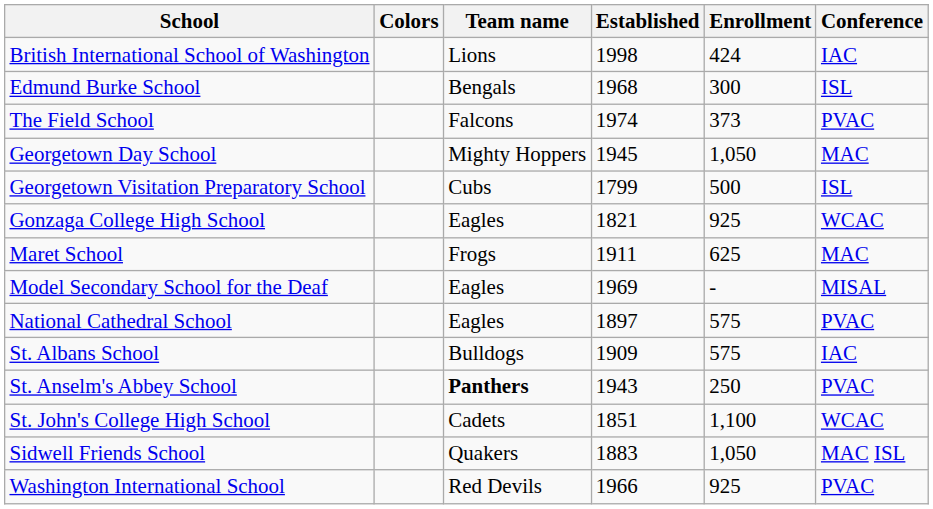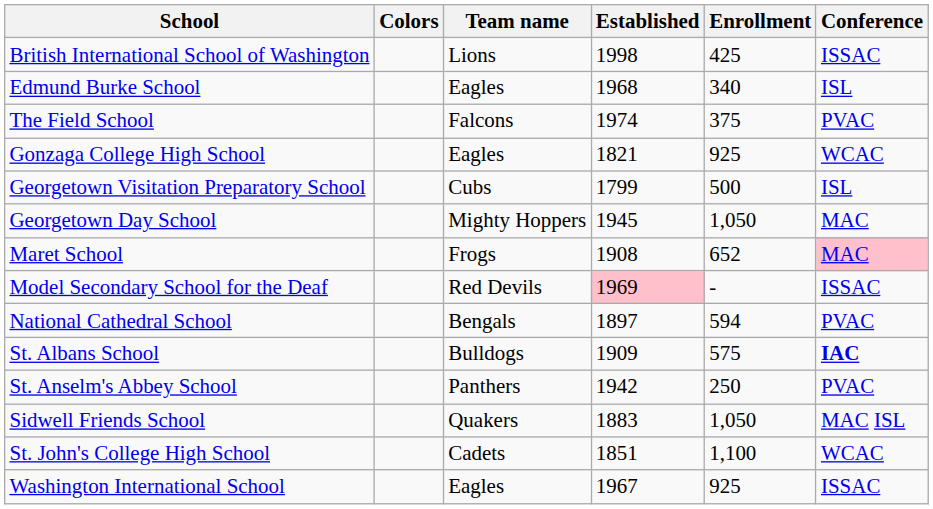 <table class="wikitable">
 <tr>
 <th>School</th>
 <th>Colors</th>
 <th>Team name</th>
 <th>Established</th>
 <th>Enrollment</th>
 <th>Conference</th>
 </tr>
 <tr>
 <td><a href='#'>British International School of Washington</a></td>
 <td></td>
 <td>Lions</td>
 <td>1998</td>
-<td>424</td>
-<td><a href='#'>IAC</a></td>
+<td>425</td>
+<td><a href='#'>ISSAC</a></td>
 </tr>
 <tr>
 <td><a href='#'>Edmund Burke School</a></td>
 <td></td>
-<td>Bengals</td>
+<td>Eagles</td>
 <td>1968</td>
-<td>300</td>
+<td>340</td>
 <td><a href='#'>ISL</a></td>
 </tr>
 <tr>
 <td><a href='#'>The Field School</a></td>
 <td></td>
 <td>Falcons</td>
 <td>1974</td>
-<td>373</td>
+<td>375</td>
 <td><a href='#'>PVAC</a></td>
+</tr>
+<tr>
+<td><a href='#'>Gonzaga College High School</a></td>
+<td></td>
+<td>Eagles</td>
+<td>1821</td>
+<td>925</td>
+<td><a href='#'>WCAC</a></td>
+</tr>
+<tr>
+<td><a href='#'>Georgetown Visitation Preparatory School</a></td>
+<td></td>
+<td>Cubs</td>
+<td>1799</td>
+<td>500</td>
+<td><a href='#'>ISL</a></td>
 </tr>
 <tr>
 <td><a href='#'>Georgetown Day School</a></td>
 <td></td>
 <td>Mighty Hoppers</td>
 <td>1945</td>
 <td>1,050</td>
 <td><a href='#'>MAC</a></td>
 </tr>
 <tr>
-<td><a href='#'>Georgetown Visitation Preparatory School</a></td>
-<td></td>
-<td>Cubs</td>
-<td>1799</td>
-<td>500</td>
-<td><a href='#'>ISL</a></td>
-</tr>
-<tr>
-<td><a href='#'>Gonzaga College High School</a></td>
-<td></td>
-<td>Eagles</td>
-<td>1821</td>
-<td>925</td>
-<td><a href='#'>WCAC</a></td>
-</tr>
-<tr>
 <td><a href='#'>Maret School</a></td>
 <td></td>
 <td>Frogs</td>
-<td>1911</td>
-<td>625</td>
-<td><a href='#'>MAC</a></td>
+<td>1908</td>
+<td>652</td>
+<td style="background: pink;"><a href='#'>MAC</a></td>
 </tr>
 <tr>
 <td><a href='#'>Model Secondary School for the Deaf</a></td>
 <td></td>
-<td>Eagles</td>
-<td>1969</td>
+<td>Red Devils</td>
+<td style="background: pink;">1969</td>
 <td>-</td>
-<td><a href='#'>MISAL</a></td>
+<td><a href='#'>ISSAC</a></td>
 </tr>
 <tr>
 <td><a href='#'>National Cathedral School</a></td>
 <td></td>
-<td>Eagles</td>
+<td>Bengals</td>
 <td>1897</td>
-<td>575</td>
+<td>594</td>
 <td><a href='#'>PVAC</a></td>
 </tr>
 <tr>
 <td><a href='#'>St. Albans School</a></td>
 <td></td>
 <td>Bulldogs</td>
 <td>1909</td>
 <td>575</td>
-<td><a href='#'>IAC</a></td>
+<td><strong><a href='#'>IAC</a></strong></td>
 </tr>
 <tr>
 <td><a href='#'>St. Anselm's Abbey School</a></td>
 <td></td>
-<td><strong>Panthers</strong></td>
-<td>1943</td>
+<td>Panthers</td>
+<td>1942</td>
 <td>250</td>
 <td><a href='#'>PVAC</a></td>
+</tr>
+<tr>
+<td><a href='#'>Sidwell Friends School</a></td>
+<td></td>
+<td>Quakers</td>
+<td>1883</td>
+<td>1,050</td>
+<td><a href='#'>MAC</a> <a href='#'>ISL</a></td>
 </tr>
 <tr>
 <td><a href='#'>St. John's College High School</a></td>
 <td></td>
 <td>Cadets</td>
 <td>1851</td>
 <td>1,100</td>
 <td><a href='#'>WCAC</a></td>
 </tr>
 <tr>
-<td><a href='#'>Sidwell Friends School</a></td>
-<td></td>
-<td>Quakers</td>
-<td>1883</td>
-<td>1,050</td>
-<td><a href='#'>MAC</a> <a href='#'>ISL</a></td>
-</tr>
-<tr>
 <td><a href='#'>Washington International School</a></td>
 <td></td>
-<td>Red Devils</td>
-<td>1966</td>
+<td>Eagles</td>
+<td>1967</td>
 <td>925</td>
-<td><a href='#'>PVAC</a></td>
+<td><a href='#'>ISSAC</a></td>
 </tr>
 </table>
